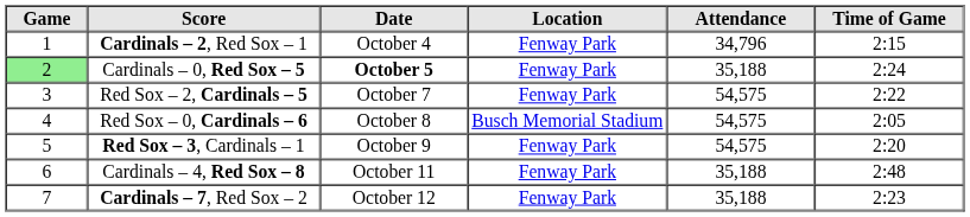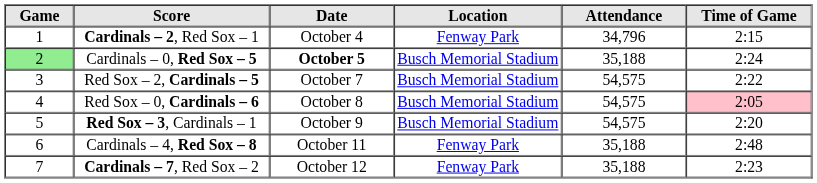 <table border=1 cellspacing=0 width=825 style="margin-left:3em;">
 <tr style="text-align:center; background-color:#e6e6e6;">
 <th width=45>Game</th>
 <th width=135>Score</th>
 <th width=85>Date</th>
 <th width=115>Location</th>
 <th width=85>Attendance</th>
 <th width=85>Time of Game</th>
 </tr>
 <tr style="text-align:center;">
 <td>1</td>
 <td><strong>Cardinals – 2</strong>, Red Sox – 1</td>
 <td>October 4</td>
 <td><a href='#'>Fenway Park</a></td>
 <td>34,796</td>
 <td>2:15</td>
 </tr>
 <tr style="text-align:center;">
 <td style="background: lightgreen;">2</td>
 <td>Cardinals – 0, <strong>Red Sox – 5</strong></td>
 <td><strong>October 5</strong></td>
-<td><a href='#'>Fenway Park</a></td>
+<td><a href='#'>Busch Memorial Stadium</a></td>
 <td>35,188</td>
 <td>2:24</td>
 </tr>
 <tr style="text-align:center;">
 <td>3</td>
 <td>Red Sox – 2, <strong>Cardinals – 5</strong></td>
 <td>October 7</td>
-<td><a href='#'>Fenway Park</a></td>
+<td><a href='#'>Busch Memorial Stadium</a></td>
 <td>54,575</td>
 <td>2:22</td>
 </tr>
 <tr style="text-align:center;">
 <td>4</td>
 <td>Red Sox – 0, <strong>Cardinals – 6</strong></td>
 <td>October 8</td>
 <td><a href='#'>Busch Memorial Stadium</a></td>
 <td>54,575</td>
-<td>2:05</td>
+<td style="background: pink;">2:05</td>
 </tr>
 <tr style="text-align:center;">
 <td>5</td>
 <td><strong>Red Sox – 3</strong>, Cardinals – 1</td>
 <td>October 9</td>
-<td><a href='#'>Fenway Park</a></td>
+<td><a href='#'>Busch Memorial Stadium</a></td>
 <td>54,575</td>
 <td>2:20</td>
 </tr>
 <tr style="text-align:center;">
 <td>6</td>
 <td>Cardinals – 4, <strong>Red Sox – 8</strong></td>
 <td>October 11</td>
 <td><a href='#'>Fenway Park</a></td>
 <td>35,188</td>
 <td>2:48</td>
 </tr>
 <tr style="text-align:center;">
 <td>7</td>
 <td><strong>Cardinals – 7</strong>, Red Sox – 2</td>
 <td>October 12</td>
 <td><a href='#'>Fenway Park</a></td>
 <td>35,188</td>
 <td>2:23</td>
 </tr>
 <tr>
 </tr>
 </table>
